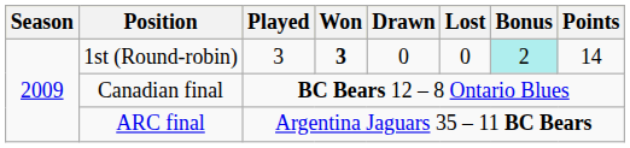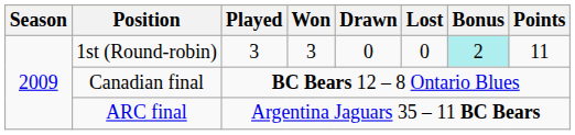 <table class="wikitable" style="text-align:center">
 <tr style="background:#ff9;">
 <th>Season</th>
 <th>Position</th>
 <th>Played</th>
 <th>Won</th>
 <th>Drawn</th>
 <th>Lost</th>
 <th>Bonus</th>
 <th>Points</th>
 </tr>
 <tr>
 <td rowspan="3"><a href='#'>2009</a></td>
 <td>1st (Round-robin)</td>
 <td>3</td>
-<td><strong>3</strong></td>
+<td>3</td>
 <td>0</td>
 <td>0</td>
 <td style="background: paleturquoise;">2</td>
-<td>14</td>
+<td>11</td>
 </tr>
 <tr>
 <td>Canadian final</td>
 <td colspan="8"><strong>BC Bears</strong> 12 – 8 <a href='#'>Ontario Blues</a></td>
 </tr>
 <tr>
 <td><a href='#'>ARC final</a></td>
 <td colspan="8"><a href='#'>Argentina Jaguars</a> 35 – 11 <strong>BC Bears</strong></td>
 </tr>
 </table>
